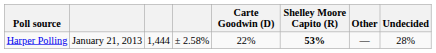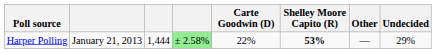 <table class="wikitable" style="text-align:center">
 <tr valign= bottom>
 <th>Poll source</th>
 <th></th>
 <th></th>
 <th></th>
 <th style="width:100px;">Carte<br>Goodwin (D)</th>
 <th style="width:100px;">Shelley Moore<br>Capito (R)</th>
 <th>Other</th>
 <th>Undecided</th>
 </tr>
 <tr>
 <td align=left><a href='#'>Harper Polling</a></td>
 <td>January 21, 2013</td>
 <td>1,444</td>
-<td>± 2.58%</td>
+<td style="background: lightgreen;">± 2.58%</td>
 <td>22%</td>
 <td><strong>53%</strong></td>
 <td>—</td>
-<td>28%</td>
+<td>29%</td>
 </tr>
 </table>
